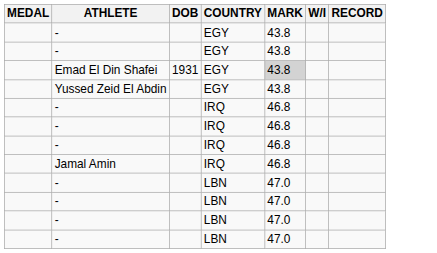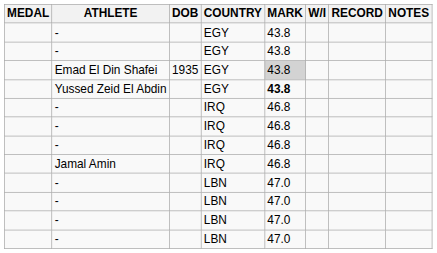 <table class="wikitable">
 <tr>
 <th>MEDAL</th>
 <th>ATHLETE</th>
 <th>DOB</th>
 <th>COUNTRY</th>
 <th>MARK</th>
 <th>W/I</th>
 <th>RECORD</th>
+<th>NOTES</th>
 </tr>
 <tr>
 <td></td>
 <td>-</td>
 <td></td>
 <td>EGY</td>
 <td>43.8</td>
+<td></td>
 <td></td>
 <td></td>
 </tr>
 <tr>
 <td></td>
 <td>-</td>
 <td></td>
 <td>EGY</td>
 <td>43.8</td>
 <td></td>
 <td></td>
+<td></td>
 </tr>
 <tr>
 <td></td>
 <td>Emad El Din Shafei</td>
-<td>1931</td>
+<td>1935</td>
 <td>EGY</td>
 <td style="background: lightgrey;">43.8</td>
+<td></td>
 <td></td>
 <td></td>
 </tr>
 <tr>
 <td></td>
 <td>Yussed Zeid El Abdin</td>
 <td></td>
 <td>EGY</td>
-<td>43.8</td>
+<td><strong>43.8</strong></td>
+<td></td>
 <td></td>
 <td></td>
 </tr>
 <tr>
 <td></td>
 <td>-</td>
 <td></td>
 <td>IRQ</td>
 <td>46.8</td>
 <td></td>
 <td></td>
+<td></td>
 </tr>
 <tr>
 <td></td>
 <td>-</td>
 <td></td>
 <td>IRQ</td>
 <td>46.8</td>
+<td></td>
 <td></td>
 <td></td>
 </tr>
 <tr>
 <td></td>
 <td>-</td>
 <td></td>
 <td>IRQ</td>
 <td>46.8</td>
 <td></td>
 <td></td>
+<td></td>
 </tr>
 <tr>
 <td></td>
 <td>Jamal Amin</td>
 <td></td>
 <td>IRQ</td>
 <td>46.8</td>
+<td></td>
 <td></td>
 <td></td>
 </tr>
 <tr>
 <td></td>
 <td>-</td>
 <td></td>
 <td>LBN</td>
 <td>47.0</td>
 <td></td>
 <td></td>
+<td></td>
 </tr>
 <tr>
 <td></td>
 <td>-</td>
 <td></td>
 <td>LBN</td>
 <td>47.0</td>
+<td></td>
 <td></td>
 <td></td>
 </tr>
 <tr>
 <td></td>
 <td>-</td>
 <td></td>
 <td>LBN</td>
 <td>47.0</td>
 <td></td>
 <td></td>
+<td></td>
 </tr>
 <tr>
 <td></td>
 <td>-</td>
 <td></td>
 <td>LBN</td>
 <td>47.0</td>
 <td></td>
 <td></td>
+<td></td>
 </tr>
 </table>
